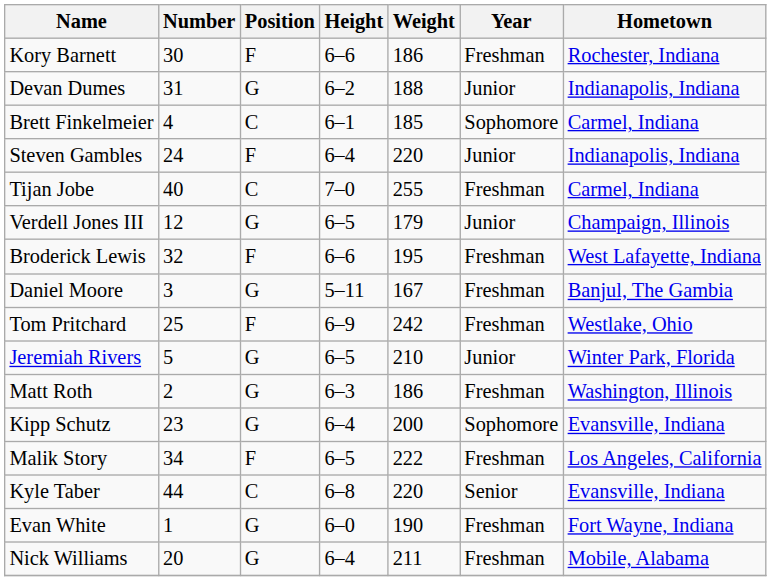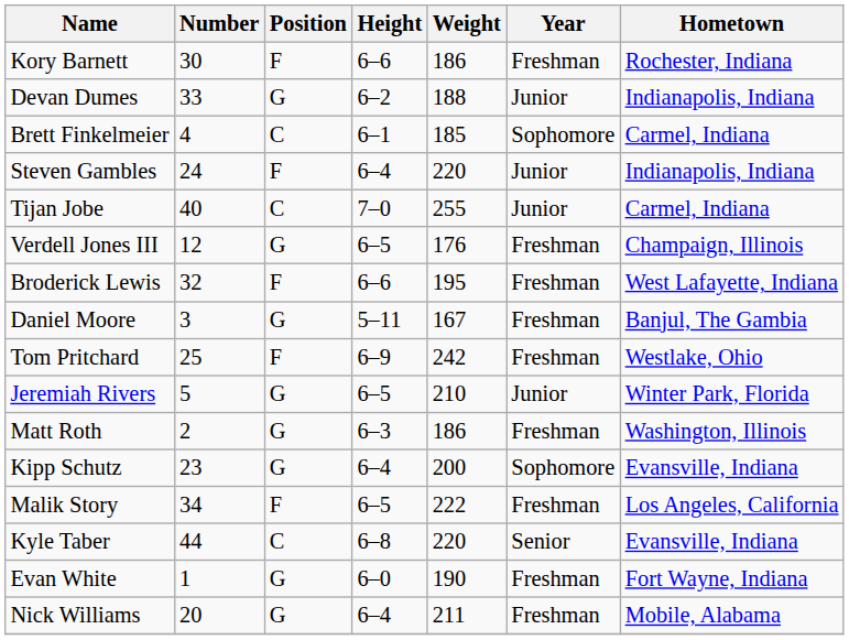 <table class="wikitable" style="font-size: 95%;">
 <tr>
 <th>Name</th>
 <th>Number</th>
 <th>Position</th>
 <th>Height</th>
 <th>Weight</th>
 <th>Year</th>
 <th>Hometown</th>
 </tr>
 <tr>
 <td>Kory Barnett</td>
 <td>30</td>
 <td>F</td>
 <td>6–6</td>
 <td>186</td>
 <td>Freshman</td>
 <td><a href='#'>Rochester, Indiana</a></td>
 </tr>
 <tr>
 <td>Devan Dumes</td>
-<td>31</td>
+<td>33</td>
 <td>G</td>
 <td>6–2</td>
 <td>188</td>
 <td>Junior</td>
 <td><a href='#'>Indianapolis, Indiana</a></td>
 </tr>
 <tr>
 <td>Brett Finkelmeier</td>
 <td>4</td>
 <td>C</td>
 <td>6–1</td>
 <td>185</td>
 <td>Sophomore</td>
 <td><a href='#'>Carmel, Indiana</a></td>
 </tr>
 <tr>
 <td>Steven Gambles</td>
 <td>24</td>
 <td>F</td>
 <td>6–4</td>
 <td>220</td>
 <td>Junior</td>
 <td><a href='#'>Indianapolis, Indiana</a></td>
 </tr>
 <tr>
 <td>Tijan Jobe</td>
 <td>40</td>
 <td>C</td>
 <td>7–0</td>
 <td>255</td>
-<td>Freshman</td>
+<td>Junior</td>
 <td><a href='#'>Carmel, Indiana</a></td>
 </tr>
 <tr>
 <td>Verdell Jones III</td>
 <td>12</td>
 <td>G</td>
 <td>6–5</td>
-<td>179</td>
-<td>Junior</td>
+<td>176</td>
+<td>Freshman</td>
 <td><a href='#'>Champaign, Illinois</a></td>
 </tr>
 <tr>
 <td>Broderick Lewis</td>
 <td>32</td>
 <td>F</td>
 <td>6–6</td>
 <td>195</td>
 <td>Freshman</td>
 <td><a href='#'>West Lafayette, Indiana</a></td>
 </tr>
 <tr>
 <td>Daniel Moore</td>
 <td>3</td>
 <td>G</td>
 <td>5–11</td>
 <td>167</td>
 <td>Freshman</td>
 <td><a href='#'>Banjul, The Gambia</a></td>
 </tr>
 <tr>
 <td>Tom Pritchard</td>
 <td>25</td>
 <td>F</td>
 <td>6–9</td>
 <td>242</td>
 <td>Freshman</td>
 <td><a href='#'>Westlake, Ohio</a></td>
 </tr>
 <tr>
 <td><a href='#'>Jeremiah Rivers</a></td>
 <td>5</td>
 <td>G</td>
 <td>6–5</td>
 <td>210</td>
 <td>Junior</td>
 <td><a href='#'>Winter Park, Florida</a></td>
 </tr>
 <tr>
 <td>Matt Roth</td>
 <td>2</td>
 <td>G</td>
 <td>6–3</td>
 <td>186</td>
 <td>Freshman</td>
 <td><a href='#'>Washington, Illinois</a></td>
 </tr>
 <tr>
 <td>Kipp Schutz</td>
 <td>23</td>
 <td>G</td>
 <td>6–4</td>
 <td>200</td>
 <td>Sophomore</td>
 <td><a href='#'>Evansville, Indiana</a></td>
 </tr>
 <tr>
 <td>Malik Story</td>
 <td>34</td>
 <td>F</td>
 <td>6–5</td>
 <td>222</td>
 <td>Freshman</td>
 <td><a href='#'>Los Angeles, California</a></td>
 </tr>
 <tr>
 <td>Kyle Taber</td>
 <td>44</td>
 <td>C</td>
 <td>6–8</td>
 <td>220</td>
 <td>Senior</td>
 <td><a href='#'>Evansville, Indiana</a></td>
 </tr>
 <tr>
 <td>Evan White</td>
 <td>1</td>
 <td>G</td>
 <td>6–0</td>
 <td>190</td>
 <td>Freshman</td>
 <td><a href='#'>Fort Wayne, Indiana</a></td>
 </tr>
 <tr>
 <td>Nick Williams</td>
 <td>20</td>
 <td>G</td>
 <td>6–4</td>
 <td>211</td>
 <td>Freshman</td>
 <td><a href='#'>Mobile, Alabama</a></td>
 </tr>
 <tr>
 </tr>
 </table>
